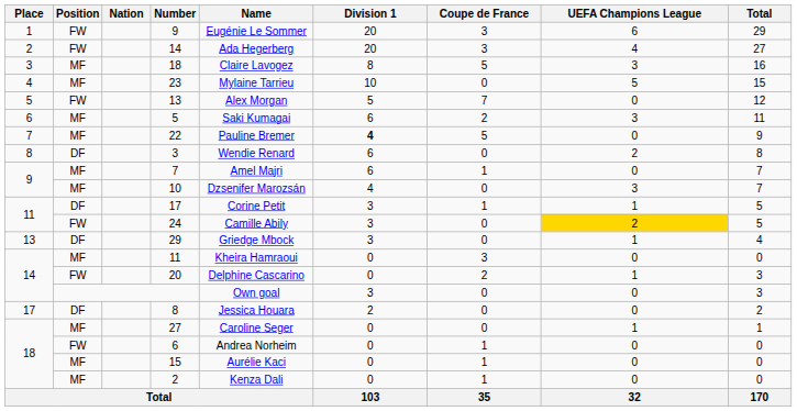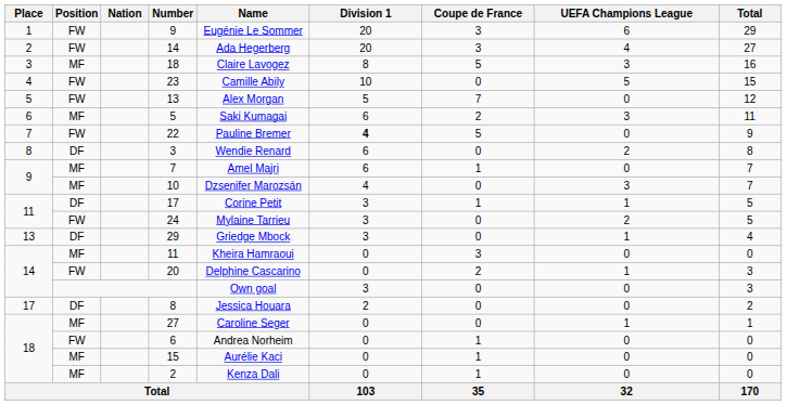 <table class="wikitable" style="font-size: 95%; text-align: center;">
 <tr>
 <th width=60>Place</th>
 <th width=60>Position</th>
 <th width=60>Nation</th>
 <th width=60>Number</th>
 <th width=150>Name</th>
 <th width=150>Division 1</th>
 <th width=150>Coupe de France</th>
 <th width=250>UEFA Champions League</th>
 <th width=80>Total</th>
 </tr>
 <tr>
 <td>1</td>
 <td>FW</td>
 <td></td>
 <td>9</td>
 <td><a href='#'>Eugénie Le Sommer</a></td>
 <td>20</td>
 <td>3</td>
 <td>6</td>
 <td>29</td>
 </tr>
 <tr>
 <td>2</td>
 <td>FW</td>
 <td></td>
 <td>14</td>
 <td><a href='#'>Ada Hegerberg</a></td>
 <td>20</td>
 <td>3</td>
 <td>4</td>
 <td>27</td>
 </tr>
 <tr>
 <td>3</td>
 <td>MF</td>
 <td></td>
 <td>18</td>
 <td><a href='#'>Claire Lavogez</a></td>
 <td>8</td>
 <td>5</td>
 <td>3</td>
 <td>16</td>
 </tr>
 <tr>
 <td>4</td>
-<td>MF</td>
+<td>FW</td>
 <td></td>
 <td>23</td>
-<td><a href='#'>Mylaine Tarrieu</a></td>
+<td><a href='#'>Camille Abily</a></td>
 <td>10</td>
 <td>0</td>
 <td>5</td>
 <td>15</td>
 </tr>
 <tr>
 <td>5</td>
 <td>FW</td>
 <td></td>
 <td>13</td>
 <td><a href='#'>Alex Morgan</a></td>
 <td>5</td>
 <td>7</td>
 <td>0</td>
 <td>12</td>
 </tr>
 <tr>
 <td>6</td>
 <td>MF</td>
 <td></td>
 <td>5</td>
 <td><a href='#'>Saki Kumagai</a></td>
 <td>6</td>
 <td>2</td>
 <td>3</td>
 <td>11</td>
 </tr>
 <tr>
 <td>7</td>
-<td>MF</td>
+<td>FW</td>
 <td></td>
 <td>22</td>
 <td><a href='#'>Pauline Bremer</a></td>
 <td><strong>4</strong></td>
 <td>5</td>
 <td>0</td>
 <td>9</td>
 </tr>
 <tr>
 <td>8</td>
 <td>DF</td>
 <td></td>
 <td>3</td>
 <td><a href='#'>Wendie Renard</a></td>
 <td>6</td>
 <td>0</td>
 <td>2</td>
 <td>8</td>
 </tr>
 <tr>
 <td rowspan="2">9</td>
 <td>MF</td>
 <td></td>
 <td>7</td>
 <td><a href='#'>Amel Majri</a></td>
 <td>6</td>
 <td>1</td>
 <td>0</td>
 <td>7</td>
 </tr>
 <tr>
 <td>MF</td>
 <td></td>
 <td>10</td>
 <td><a href='#'>Dzsenifer Marozsán</a></td>
 <td>4</td>
 <td>0</td>
 <td>3</td>
 <td>7</td>
 </tr>
 <tr>
 <td rowspan="2">11</td>
 <td>DF</td>
 <td></td>
 <td>17</td>
 <td><a href='#'>Corine Petit</a></td>
 <td>3</td>
 <td>1</td>
 <td>1</td>
 <td>5</td>
 </tr>
 <tr>
 <td>FW</td>
 <td></td>
 <td>24</td>
-<td><a href='#'>Camille Abily</a></td>
+<td><a href='#'>Mylaine Tarrieu</a></td>
 <td>3</td>
 <td>0</td>
-<td style="background: gold;">2</td>
+<td>2</td>
 <td>5</td>
 </tr>
 <tr>
 <td>13</td>
 <td>DF</td>
 <td></td>
 <td>29</td>
 <td><a href='#'>Griedge Mbock</a></td>
 <td>3</td>
 <td>0</td>
 <td>1</td>
 <td>4</td>
 </tr>
 <tr>
 <td rowspan="3">14</td>
 <td>MF</td>
 <td></td>
 <td>11</td>
 <td><a href='#'>Kheira Hamraoui</a></td>
 <td>0</td>
 <td>3</td>
 <td>0</td>
 <td>0</td>
 </tr>
 <tr>
 <td>FW</td>
 <td></td>
 <td>20</td>
 <td><a href='#'>Delphine Cascarino</a></td>
 <td>0</td>
 <td>2</td>
 <td>1</td>
 <td>3</td>
 </tr>
 <tr>
 <td colspan="3"></td>
 <td><a href='#'>Own goal</a></td>
 <td>3</td>
 <td>0</td>
 <td>0</td>
 <td>3</td>
 </tr>
 <tr>
 <td>17</td>
 <td>DF</td>
 <td></td>
 <td>8</td>
 <td><a href='#'>Jessica Houara</a></td>
 <td>2</td>
 <td>0</td>
 <td>0</td>
 <td>2</td>
 </tr>
 <tr>
 <td rowspan="4">18</td>
 <td>MF</td>
 <td></td>
 <td>27</td>
 <td><a href='#'>Caroline Seger</a></td>
 <td>0</td>
 <td>0</td>
 <td>1</td>
 <td>1</td>
 </tr>
 <tr>
 <td>FW</td>
 <td></td>
 <td>6</td>
 <td>Andrea Norheim</td>
 <td>0</td>
 <td>1</td>
 <td>0</td>
 <td>0</td>
 </tr>
 <tr>
 <td>MF</td>
 <td></td>
 <td>15</td>
 <td><a href='#'>Aurélie Kaci</a></td>
 <td>0</td>
 <td>1</td>
 <td>0</td>
 <td>0</td>
 </tr>
 <tr>
 <td>MF</td>
 <td></td>
 <td>2</td>
 <td><a href='#'>Kenza Dali</a></td>
 <td>0</td>
 <td>1</td>
 <td>0</td>
 <td>0</td>
 </tr>
 <tr>
 <th colspan=5>Total</th>
 <th>103</th>
 <th>35</th>
 <th>32</th>
 <th>170</th>
 </tr>
 </table>
